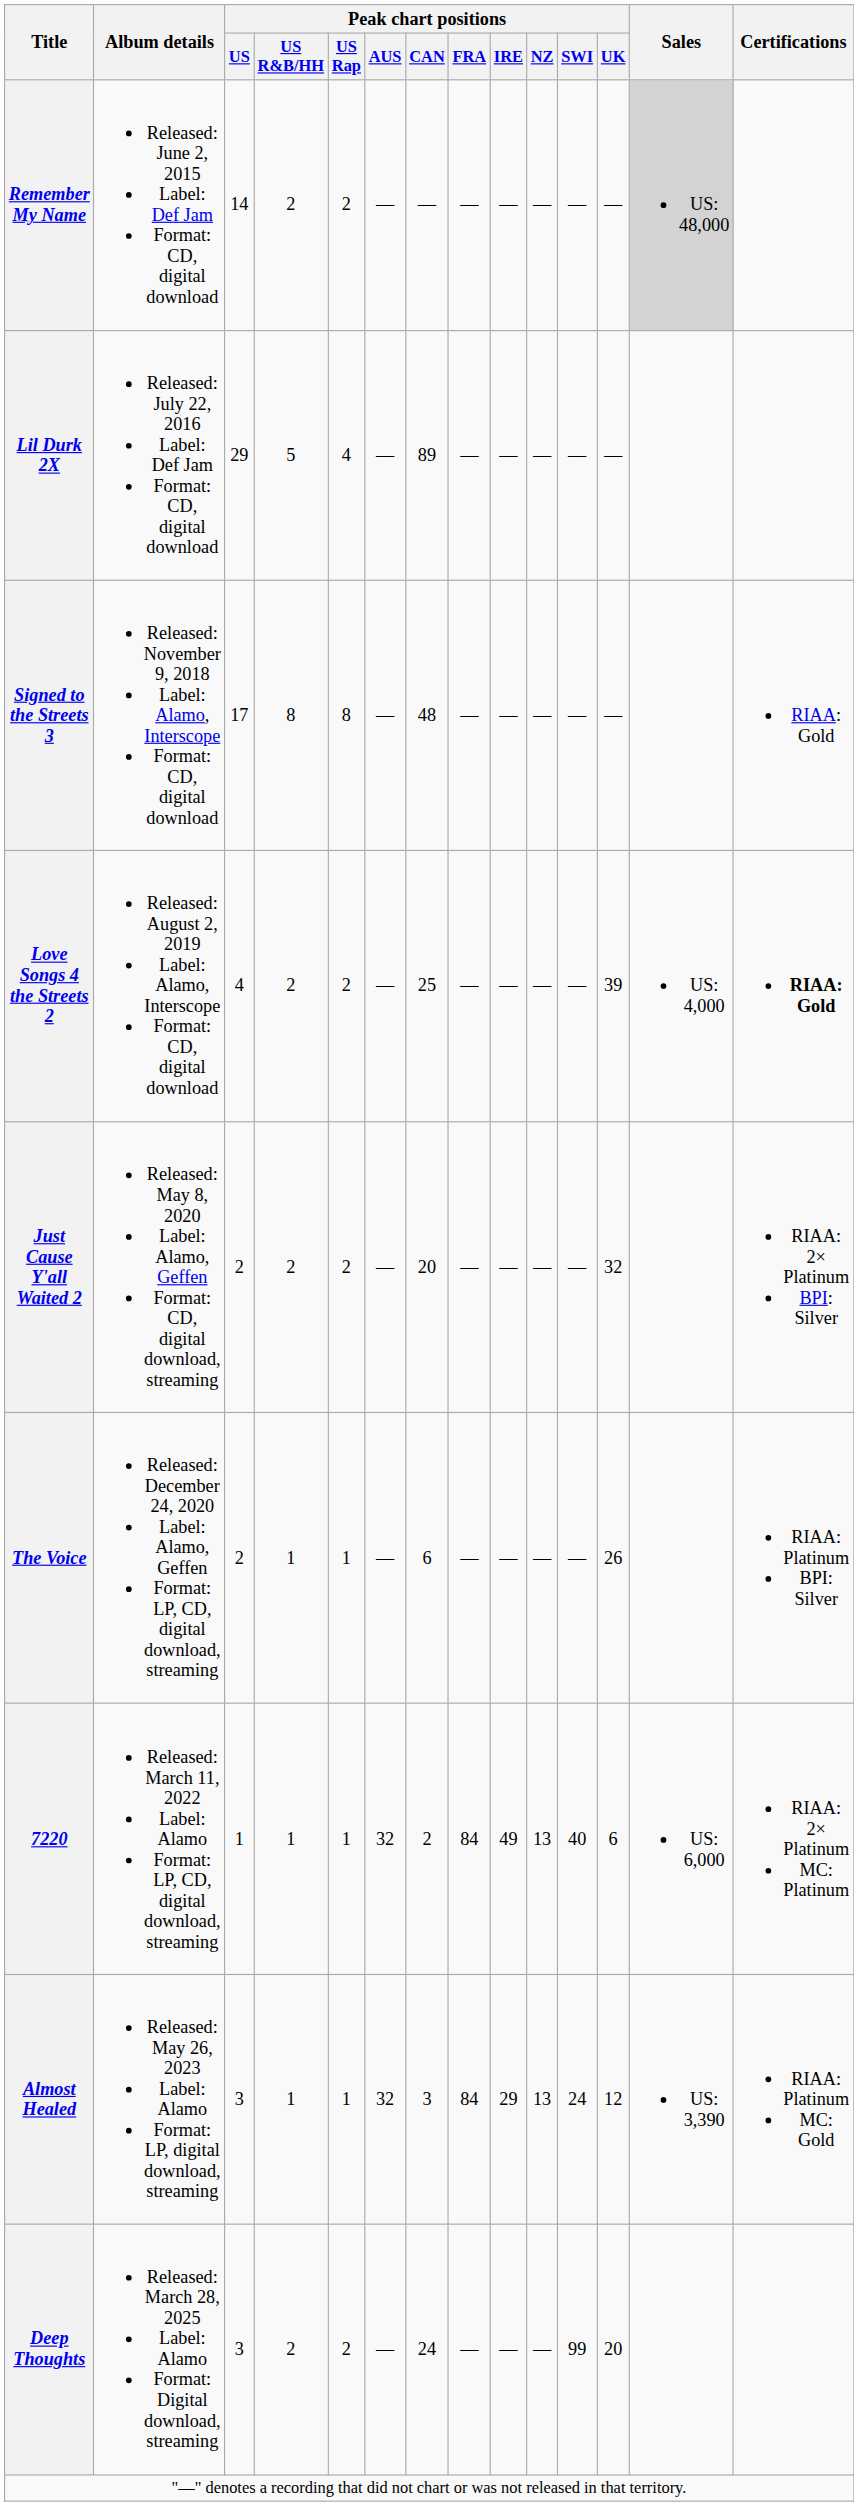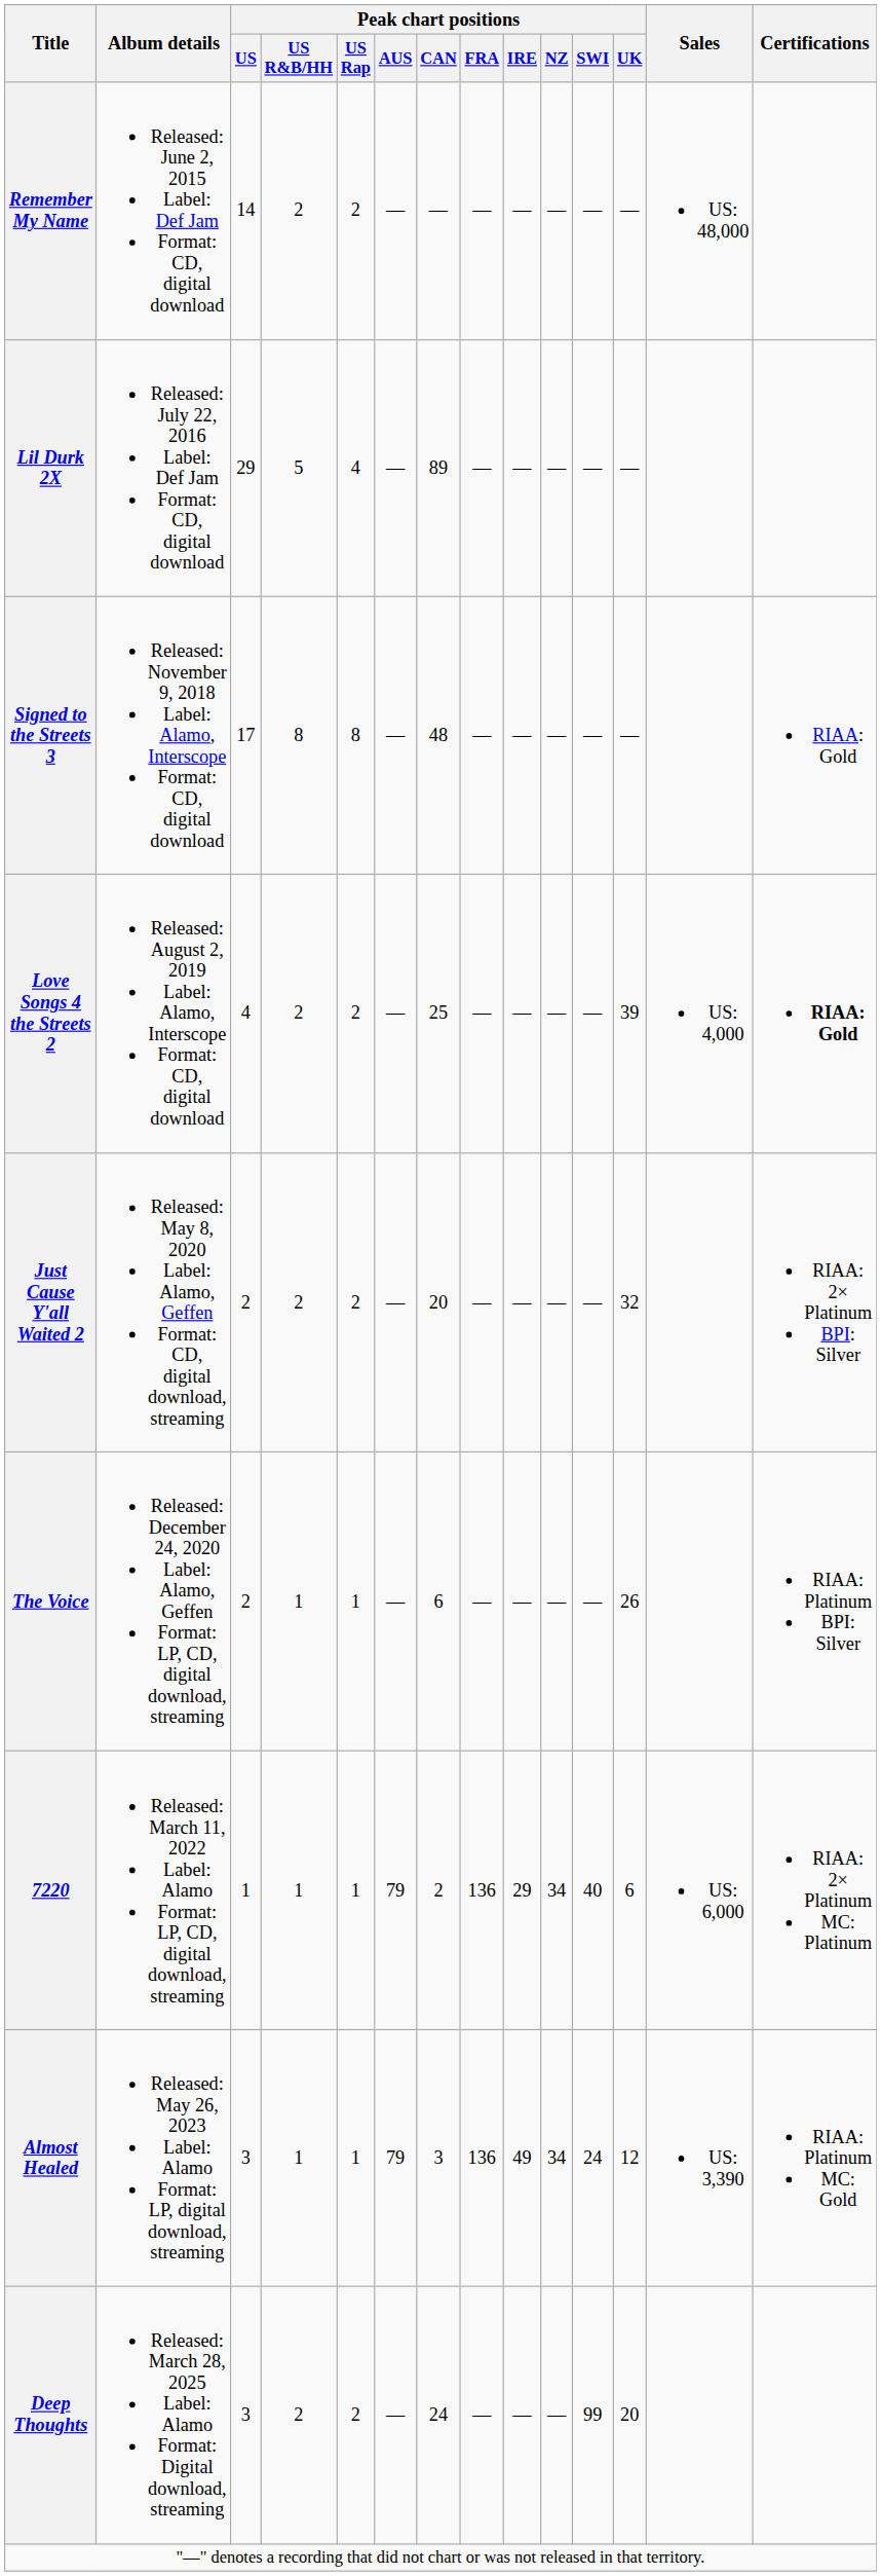 <table class="wikitable plainrowheaders" style="text-align:center;">
 <tr>
 <th scope="col" rowspan="2" style="width:20em;">Title</th>
 <th scope="col" rowspan="2" style="width:22em;">Album details</th>
 <th scope="col" colspan="10">Peak chart positions</th>
 <th scope="col" rowspan="2" style="width:10em;">Sales</th>
 <th rowspan="2">Certifications</th>
 </tr>
 <tr>
 <th scope="col" style="width:2.5em;font-size:90%;"><a href='#'>US</a><br></th>
 <th scope="col" style="width:2.5em;font-size:90%;"><a href='#'>US<br>R&B/HH</a><br></th>
 <th scope="col" style="width:2.5em;font-size:90%;"><a href='#'>US<br>Rap</a><br></th>
 <th scope="col" style="width:2.5em;font-size:90%;"><a href='#'>AUS</a><br></th>
 <th scope="col" style="width:2.5em;font-size:90%;"><a href='#'>CAN</a><br></th>
 <th scope="col" style="width:2.5em;font-size:90%;"><a href='#'>FRA</a><br></th>
 <th scope="col" style="width:2.5em;font-size:90%;"><a href='#'>IRE</a><br></th>
 <th scope="col" style="width:2.5em;font-size:90%;"><a href='#'>NZ</a><br></th>
 <th scope="col" style="width:2.5em;font-size:90%;"><a href='#'>SWI</a><br></th>
 <th scope="col" style="width:2.5em;font-size:90%;"><a href='#'>UK</a><br></th>
 </tr>
 <tr>
 <th scope="row"><em><a href='#'>Remember My Name</a></em></th>
 <td><br><ul><li>Released: June 2, 2015</li><li>Label: <a href='#'>Def Jam</a></li><li>Format: CD, digital download</li></ul></td>
 <td>14</td>
 <td>2</td>
 <td>2</td>
 <td>—</td>
 <td>—</td>
 <td>—</td>
 <td>—</td>
 <td>—</td>
 <td>—</td>
 <td>—</td>
-<td style="background: lightgrey;"><br><ul><li>US: 48,000</li></ul></td>
+<td><br><ul><li>US: 48,000</li></ul></td>
 <td></td>
 </tr>
 <tr>
 <th scope="row"><em><a href='#'>Lil Durk 2X</a></em></th>
 <td><br><ul><li>Released: July 22, 2016</li><li>Label: Def Jam</li><li>Format: CD, digital download</li></ul></td>
 <td>29</td>
 <td>5</td>
 <td>4</td>
 <td>—</td>
 <td>89</td>
 <td>—</td>
 <td>—</td>
 <td>—</td>
 <td>—</td>
 <td>—</td>
 <td></td>
 <td></td>
 </tr>
 <tr>
 <th scope="row"><em><a href='#'>Signed to the Streets 3</a></em></th>
 <td><br><ul><li>Released: November 9, 2018</li><li>Label: <a href='#'>Alamo</a>, <a href='#'>Interscope</a></li><li>Format: CD, digital download</li></ul></td>
 <td>17</td>
 <td>8</td>
 <td>8</td>
 <td>—</td>
 <td>48</td>
 <td>—</td>
 <td>—</td>
 <td>—</td>
 <td>—</td>
 <td>—</td>
 <td></td>
 <td><br><ul><li><a href='#'>RIAA</a>: Gold</li></ul></td>
 </tr>
 <tr>
 <th scope="row"><em><a href='#'>Love Songs 4 the Streets 2</a></em></th>
 <td><br><ul><li>Released: August 2, 2019</li><li>Label: Alamo, Interscope</li><li>Format: CD, digital download</li></ul></td>
 <td>4</td>
 <td>2</td>
 <td>2</td>
 <td>—</td>
 <td>25</td>
 <td>—</td>
 <td>—</td>
 <td>—</td>
 <td>—</td>
 <td>39</td>
 <td><br><ul><li>US: 4,000</li></ul></td>
 <td><strong><br><ul><li>RIAA: Gold</li></ul></strong></td>
 </tr>
 <tr>
 <th scope="row"><em><a href='#'>Just Cause Y'all Waited 2</a></em></th>
 <td><br><ul><li>Released: May 8, 2020</li><li>Label: Alamo, <a href='#'>Geffen</a></li><li>Format: CD, digital download, streaming</li></ul></td>
 <td>2</td>
 <td>2</td>
 <td>2</td>
 <td>—</td>
 <td>20</td>
 <td>—</td>
 <td>—</td>
 <td>—</td>
 <td>—</td>
 <td>32</td>
 <td></td>
 <td><br><ul><li>RIAA: 2× Platinum</li><li><a href='#'>BPI</a>: Silver</li></ul></td>
 </tr>
 <tr>
 <th scope="row"><em><a href='#'>The Voice</a></em></th>
 <td><br><ul><li>Released: December 24, 2020</li><li>Label: Alamo, Geffen</li><li>Format: LP, CD, digital download, streaming</li></ul></td>
 <td>2</td>
 <td>1</td>
 <td>1</td>
 <td>—</td>
 <td>6</td>
 <td>—</td>
 <td>—</td>
 <td>—</td>
 <td>—</td>
 <td>26</td>
 <td></td>
 <td><br><ul><li>RIAA: Platinum</li><li>BPI: Silver</li></ul></td>
 </tr>
 <tr>
 <th scope="row"><em><a href='#'>7220</a></em></th>
 <td><br><ul><li>Released: March 11, 2022</li><li>Label: Alamo</li><li>Format: LP, CD, digital download, streaming</li></ul></td>
 <td>1</td>
 <td>1</td>
 <td>1</td>
-<td>32</td>
+<td>79</td>
 <td>2</td>
-<td>84</td>
-<td>49</td>
-<td>13</td>
+<td>136</td>
+<td>29</td>
+<td>34</td>
 <td>40</td>
 <td>6</td>
 <td><br><ul><li>US: 6,000</li></ul></td>
 <td><br><ul><li>RIAA: 2× Platinum</li><li>MC: Platinum</li></ul></td>
 </tr>
 <tr>
 <th scope="row"><em><a href='#'>Almost Healed</a></em></th>
 <td><br><ul><li>Released: May 26, 2023</li><li>Label: Alamo</li><li>Format: LP, digital download, streaming</li></ul></td>
 <td>3</td>
 <td>1</td>
 <td>1</td>
-<td>32</td>
+<td>79</td>
 <td>3</td>
-<td>84</td>
-<td>29</td>
-<td>13</td>
+<td>136</td>
+<td>49</td>
+<td>34</td>
 <td>24</td>
 <td>12</td>
 <td><br><ul><li>US: 3,390</li></ul></td>
 <td><br><ul><li>RIAA: Platinum</li><li>MC: Gold</li></ul></td>
 </tr>
 <tr>
 <th scope="row"><em><a href='#'>Deep Thoughts</a></em></th>
 <td><br><ul><li>Released: March 28, 2025</li><li>Label: Alamo</li><li>Format: Digital download, streaming</li></ul></td>
 <td>3</td>
 <td>2</td>
 <td>2</td>
 <td>—</td>
 <td>24</td>
 <td>—</td>
 <td>—</td>
 <td>—</td>
 <td>99</td>
 <td>20</td>
 <td></td>
 <td></td>
 </tr>
 <tr>
 <td colspan="14" style="font-size:90%">"—" denotes a recording that did not chart or was not released in that territory.</td>
 </tr>
 </table>
